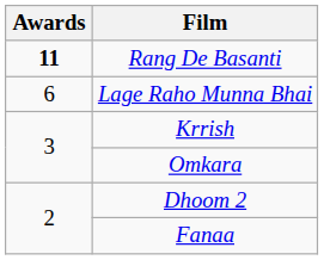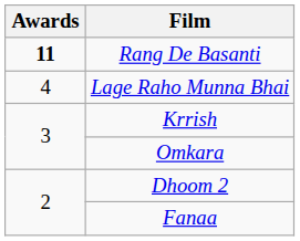 <table class="wikitable plainrowheaders" style="text-align:center;">
 <tr>
 <th scope="col" style="width:55px;">Awards</th>
 <th scope="col" style="text-align:center;">Film</th>
 </tr>
 <tr>
 <td scope="row" style="text-align:center"><strong>11</strong></td>
 <td><em><a href='#'>Rang De Basanti</a></em></td>
 </tr>
 <tr>
-<td scope="row" style="text-align:center">6</td>
+<td scope="row" style="text-align:center">4</td>
 <td><em><a href='#'>Lage Raho Munna Bhai</a></em></td>
 </tr>
 <tr>
 <td rowspan="2" scope="row" style="text-align:center;">3</td>
 <td><em><a href='#'>Krrish</a></em></td>
 </tr>
 <tr>
 <td><a href='#'><em>Omkara</em></a></td>
 </tr>
 <tr>
 <td rowspan="2">2</td>
 <td><em><a href='#'>Dhoom 2</a></em></td>
 </tr>
 <tr>
 <td><a href='#'><em>Fanaa</em></a></td>
 </tr>
 </table>
